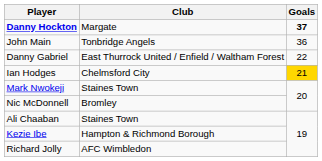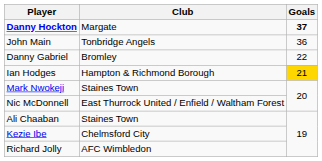 <table class="wikitable">
 <tr>
 <th>Player</th>
 <th>Club</th>
 <th>Goals</th>
 </tr>
 <tr>
 <td><strong><a href='#'>Danny Hockton</a></strong></td>
 <td>Margate</td>
 <td align="center"><strong>37</strong></td>
 </tr>
 <tr>
 <td>John Main</td>
 <td>Tonbridge Angels</td>
 <td align="center">36</td>
 </tr>
 <tr>
 <td>Danny Gabriel</td>
-<td>East Thurrock United / Enfield / Waltham Forest</td>
+<td>Bromley</td>
 <td align="center">22</td>
 </tr>
 <tr>
 <td>Ian Hodges</td>
-<td>Chelmsford City</td>
+<td>Hampton & Richmond Borough</td>
 <td align="center" style="background: gold;">21</td>
 </tr>
 <tr>
 <td><a href='#'>Mark Nwokeji</a></td>
 <td>Staines Town</td>
 <td rowspan=2 align="center">20</td>
 </tr>
 <tr>
 <td>Nic McDonnell</td>
-<td>Bromley</td>
+<td>East Thurrock United / Enfield / Waltham Forest</td>
 </tr>
 <tr>
 <td>Ali Chaaban</td>
 <td>Staines Town</td>
 <td rowspan=3 align="center">19</td>
 </tr>
 <tr>
 <td><a href='#'>Kezie Ibe</a></td>
-<td>Hampton & Richmond Borough</td>
+<td>Chelmsford City</td>
 </tr>
 <tr>
 <td>Richard Jolly</td>
 <td>AFC Wimbledon</td>
 </tr>
 </table>
